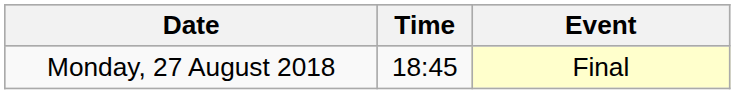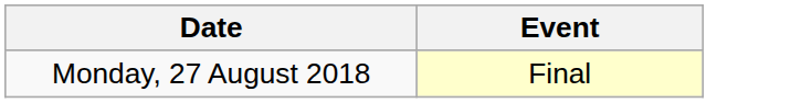 <table class = "wikitable" style="text-align:center;">
 <tr>
 <th width=220>Date</th>
-<th width=50>Time</th>
 <th width=150>Event</th>
 </tr>
 <tr>
 <td>Monday, 27 August 2018</td>
-<td>18:45</td>
 <td bgcolor=ffffcc>Final</td>
 </tr>
 </table>
